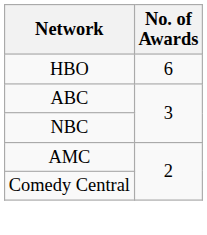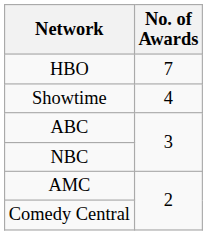 <table class="wikitable">
 <tr>
 <th>Network</th>
 <th>No. of<br>Awards</th>
 </tr>
 <tr style="text-align:center">
 <td>HBO</td>
-<td>6</td>
+<td>7</td>
+</tr>
+<tr style="text-align:center">
+<td>Showtime</td>
+<td>4</td>
 </tr>
 <tr style="text-align:center">
 <td>ABC</td>
 <td rowspan="2">3</td>
 </tr>
 <tr style="text-align:center">
 <td>NBC</td>
 </tr>
 <tr style="text-align:center">
 <td>AMC</td>
 <td rowspan="2">2</td>
 </tr>
 <tr style="text-align:center">
 <td>Comedy Central</td>
 </tr>
 </table>
